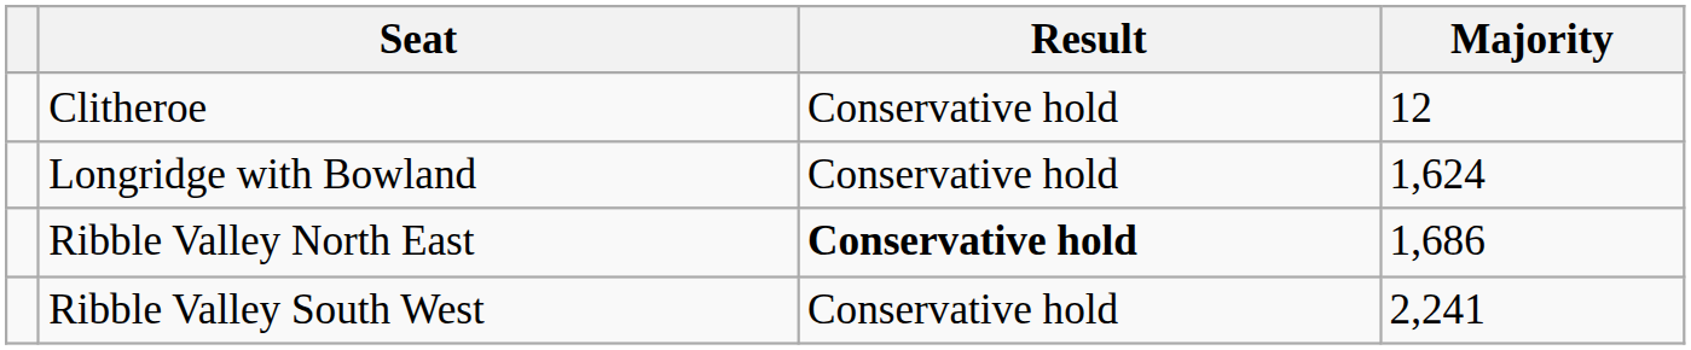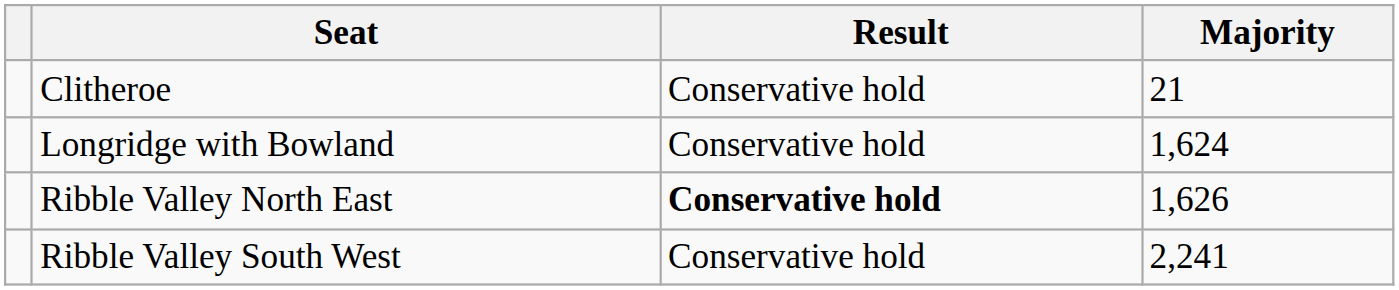 <table class="wikitable" style="right; width:50%">
 <tr>
 <th></th>
 <th>Seat</th>
 <th>Result</th>
 <th>Majority</th>
 </tr>
 <tr>
 <td></td>
 <td>Clitheroe</td>
 <td>Conservative hold</td>
-<td>12</td>
+<td>21</td>
 </tr>
 <tr>
 <td></td>
 <td>Longridge with Bowland</td>
 <td>Conservative hold</td>
 <td>1,624</td>
 </tr>
 <tr>
 <td></td>
 <td>Ribble Valley North East</td>
 <td><strong>Conservative hold</strong></td>
-<td>1,686</td>
+<td>1,626</td>
 </tr>
 <tr>
 <td></td>
 <td>Ribble Valley South West</td>
 <td>Conservative hold</td>
 <td>2,241</td>
 </tr>
 </table>
